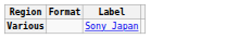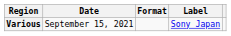 <table class="wikitable plainrowheaders">
 <tr>
 <th scope="col">Region</th>
+<th scope="col">Date</th>
 <th scope="col">Format</th>
 <th scope="col">Label</th>
 <th scope="col"></th>
 </tr>
 <tr>
 <th scope="row">Various</th>
+<td>September 15, 2021</td>
 <td></td>
 <td><a href='#'>Sony Japan</a></td>
 <td style="text-align:center"></td>
 </tr>
 </table>
